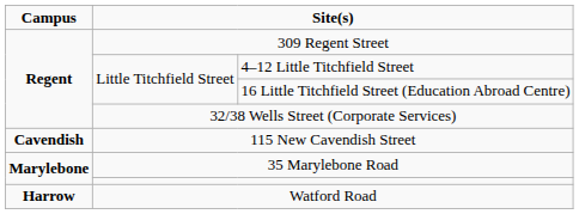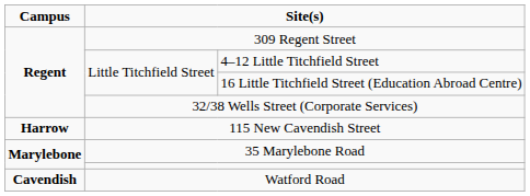 <table class="wikitable">
 <tr align=center>
 <td><strong>Campus</strong></td>
 <td Colspan="2"><strong>Site(s)</strong></td>
 </tr>
 <tr align=center>
 <td rowspan="4"><strong>Regent</strong></td>
 <td Colspan="2">309 Regent Street</td>
 </tr>
 <tr>
 <td rowspan="2">Little Titchfield Street</td>
 <td>4–12 Little Titchfield Street</td>
 </tr>
 <tr>
 <td>16 Little Titchfield Street (Education Abroad Centre)</td>
 </tr>
 <tr align=center>
 <td Colspan="2">32/38 Wells Street (Corporate Services)</td>
 </tr>
 <tr align=center>
-<td><strong>Cavendish</strong></td>
+<td><strong>Harrow</strong></td>
 <td Colspan="2">115 New Cavendish Street</td>
 </tr>
 <tr align=center>
 <td rowspan="2"><strong>Marylebone</strong></td>
 <td Colspan="2">35 Marylebone Road</td>
 </tr>
 <tr align=center>
 <td colspan="2"></td>
 </tr>
 <tr align=center>
-<td><strong>Harrow</strong></td>
+<td><strong>Cavendish</strong></td>
 <td Colspan="2">Watford Road</td>
 </tr>
 </table>
